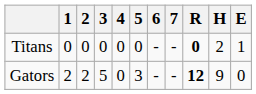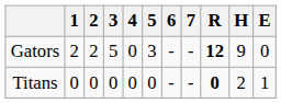 <table align = right border="2" cellpadding="4" cellspacing="0" style="margin: 1em 1em 1em 1em; background: #F9F9F9; border: 1px #aaa solid; border-collapse: collapse;">
 <tr align=center style="background: #F2F2F2;">
 <th></th>
 <th>1</th>
 <th>2</th>
 <th>3</th>
 <th>4</th>
 <th>5</th>
 <th>6</th>
 <th>7</th>
 <th>R</th>
 <th>H</th>
 <th>E</th>
 </tr>
 <tr align=center>
+<td>Gators</td>
+<td>2</td>
+<td>2</td>
+<td>5</td>
+<td>0</td>
+<td>3</td>
+<td>-</td>
+<td>-</td>
+<td><strong>12</strong></td>
+<td>9</td>
+<td>0</td>
+</tr>
+<tr align=center>
 <td>Titans</td>
 <td>0</td>
 <td>0</td>
 <td>0</td>
 <td>0</td>
 <td>0</td>
 <td>-</td>
 <td>-</td>
 <td><strong>0</strong></td>
 <td>2</td>
 <td>1</td>
 </tr>
-<tr align=center>
-<td>Gators</td>
-<td>2</td>
-<td>2</td>
-<td>5</td>
-<td>0</td>
-<td>3</td>
-<td>-</td>
-<td>-</td>
-<td><strong>12</strong></td>
-<td>9</td>
-<td>0</td>
-</tr>
 </table>
